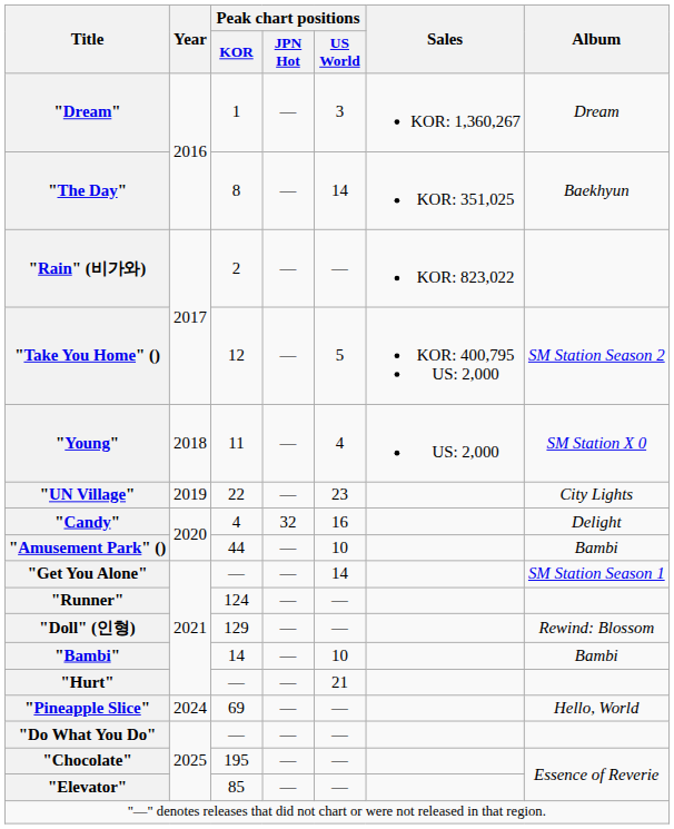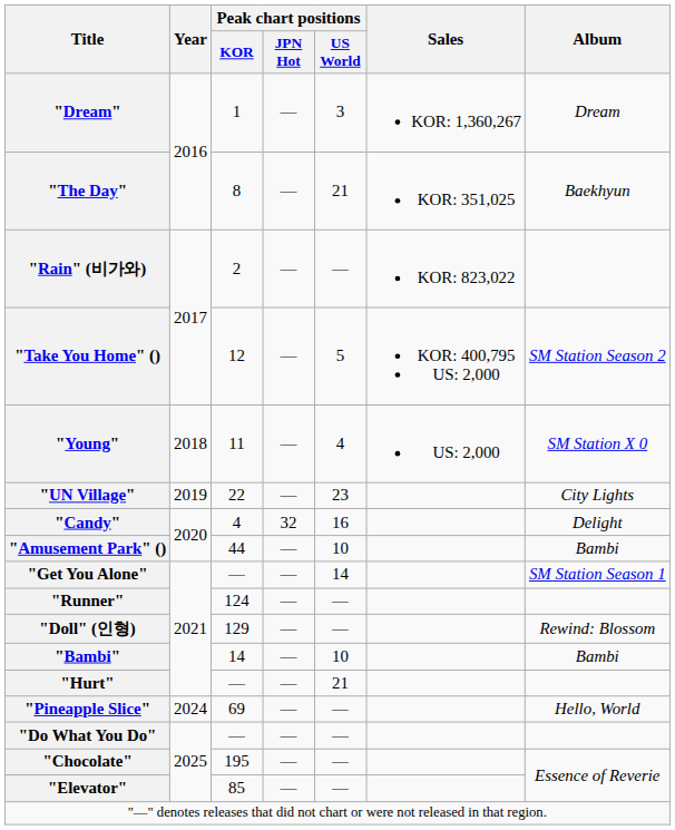 <table class="wikitable plainrowheaders" style="text-align:center;">
 <tr>
 <th scope="col" rowspan="2">Title</th>
 <th scope="col" rowspan="2">Year</th>
 <th scope="col" colspan="3">Peak chart positions</th>
 <th scope="col" rowspan="2">Sales</th>
 <th scope="col" rowspan="2">Album</th>
 </tr>
 <tr>
 <th scope="col" style="width:3em;font-size:90%;"><a href='#'>KOR</a><br></th>
 <th scope="col" style="width:3em;font-size:90%;"><a href='#'>JPN<br>Hot</a><br></th>
 <th scope="col" style="width:3em;font-size:90%;"><a href='#'>US<br>World</a><br></th>
 </tr>
 <tr>
 <th scope="row">"<a href='#'>Dream</a>"<br></th>
 <td rowspan="2">2016</td>
 <td>1</td>
 <td>—</td>
 <td>3</td>
 <td><br><ul><li>KOR: 1,360,267</li></ul></td>
 <td><em>Dream</em></td>
 </tr>
 <tr>
 <th scope="row">"<a href='#'>The Day</a>"<br></th>
 <td>8</td>
 <td>—</td>
-<td>14</td>
+<td>21</td>
 <td><br><ul><li>KOR: 351,025</li></ul></td>
 <td><em>Baekhyun</em></td>
 </tr>
 <tr>
 <th scope="row">"<a href='#'>Rain</a>" (비가와)<br></th>
 <td rowspan="2">2017</td>
 <td>2</td>
 <td>—</td>
 <td>—</td>
 <td><br><ul><li>KOR: 823,022</li></ul></td>
 <td></td>
 </tr>
 <tr>
 <th scope="row">"<a href='#'>Take You Home</a>" ()</th>
 <td>12</td>
 <td>—</td>
 <td>5</td>
 <td><br><ul><li>KOR: 400,795</li><li>US: 2,000</li></ul></td>
 <td><em><a href='#'>SM Station Season 2</a></em></td>
 </tr>
 <tr>
 <th scope="row">"<a href='#'>Young</a>"<br></th>
 <td>2018</td>
 <td>11</td>
 <td>—</td>
 <td>4</td>
 <td><br><ul><li>US: 2,000</li></ul></td>
 <td><em><a href='#'>SM Station X 0</a></em></td>
 </tr>
 <tr>
 <th scope="row">"<a href='#'>UN Village</a>"</th>
 <td>2019</td>
 <td>22</td>
 <td>—</td>
 <td>23</td>
 <td></td>
 <td><em>City Lights</em></td>
 </tr>
 <tr>
 <th scope="row">"<a href='#'>Candy</a>"</th>
 <td rowspan="2">2020</td>
 <td>4</td>
 <td>32</td>
 <td>16</td>
 <td></td>
 <td><em>Delight</em></td>
 </tr>
 <tr>
 <th scope="row">"<a href='#'>Amusement Park</a>" ()</th>
 <td>44</td>
 <td>—</td>
 <td>10</td>
 <td></td>
 <td><em>Bambi</em></td>
 </tr>
 <tr>
 <th scope="row">"Get You Alone"</th>
 <td rowspan="5">2021</td>
 <td>—</td>
 <td>—</td>
 <td>14</td>
 <td></td>
 <td><em><a href='#'>SM Station Season 1</a></em></td>
 </tr>
 <tr>
 <th scope="row">"Runner"<br></th>
 <td>124</td>
 <td>—</td>
 <td>—</td>
 <td></td>
 <td></td>
 </tr>
 <tr>
 <th scope="row">"Doll" (인형)<br></th>
 <td>129</td>
 <td>—</td>
 <td>—</td>
 <td></td>
 <td><em>Rewind: Blossom</em></td>
 </tr>
 <tr>
 <th scope="row">"<a href='#'>Bambi</a>"</th>
 <td>14</td>
 <td>—</td>
 <td>10</td>
 <td></td>
 <td><em>Bambi</em></td>
 </tr>
 <tr>
 <th scope="row">"Hurt"<br></th>
 <td>—</td>
 <td>—</td>
 <td>21</td>
 <td></td>
 <td></td>
 </tr>
 <tr>
 <th scope="row">"<a href='#'>Pineapple Slice</a>"</th>
 <td>2024</td>
 <td>69</td>
 <td>—</td>
 <td>—</td>
 <td></td>
 <td><em>Hello, World</em></td>
 </tr>
 <tr>
 <th scope="row">"Do What You Do"<br></th>
 <td rowspan="3">2025</td>
 <td>—</td>
 <td>—</td>
 <td>—</td>
 <td></td>
 <td></td>
 </tr>
 <tr>
 <th scope="row">"Chocolate"</th>
 <td>195</td>
 <td>—</td>
 <td>—</td>
 <td></td>
 <td rowspan="2"><em>Essence of Reverie</em></td>
 </tr>
 <tr>
 <th scope="row">"Elevator"</th>
 <td>85</td>
 <td>—</td>
 <td>—</td>
 <td></td>
 </tr>
 <tr>
 <td colspan="8" style="font-size:85%">"—" denotes releases that did not chart or were not released in that region.</td>
 </tr>
 </table>
